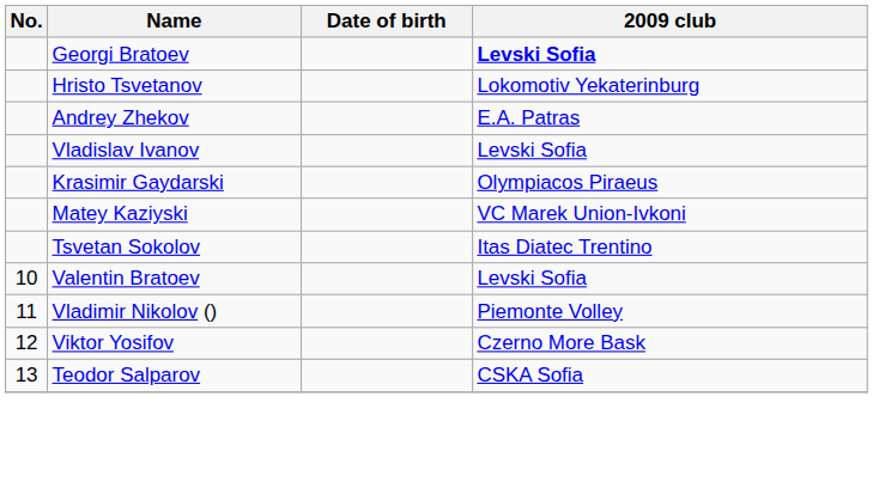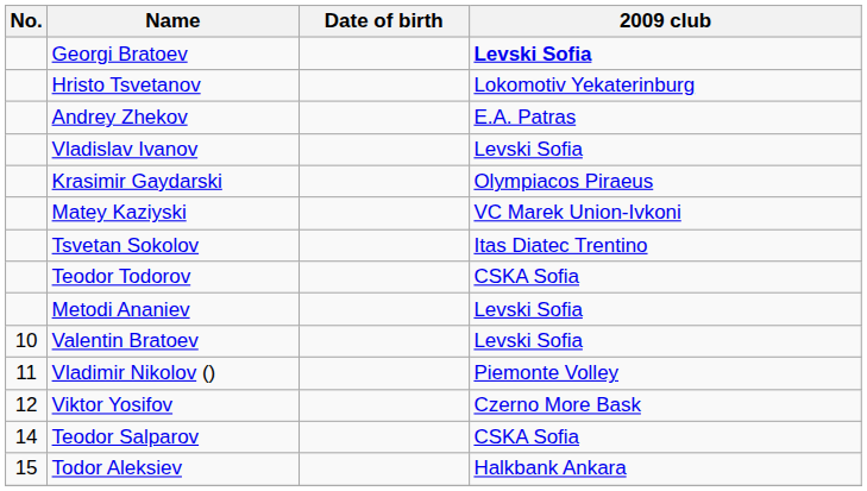 <table class="wikitable sortable" style="font-size:100%; text-align:center;">
 <tr>
 <th>No.</th>
 <th style="width:12em">Name</th>
 <th style="width:8em">Date of birth</th>
 <th style="width:19em">2009 club</th>
 </tr>
 <tr>
 <td></td>
 <td align=left><a href='#'>Georgi Bratoev</a></td>
 <td align=right></td>
 <td align=left><strong> <a href='#'>Levski Sofia</a></strong></td>
 </tr>
 <tr>
 <td></td>
 <td align=left><a href='#'>Hristo Tsvetanov</a></td>
 <td align=right></td>
 <td align=left> <a href='#'>Lokomotiv Yekaterinburg</a></td>
 </tr>
 <tr>
 <td></td>
 <td align=left><a href='#'>Andrey Zhekov</a></td>
 <td align=right></td>
 <td align=left> <a href='#'>E.A. Patras</a></td>
 </tr>
 <tr>
 <td></td>
 <td align=left><a href='#'>Vladislav Ivanov</a></td>
 <td align=right></td>
 <td align=left> <a href='#'>Levski Sofia</a></td>
 </tr>
 <tr>
 <td></td>
 <td align=left><a href='#'>Krasimir Gaydarski</a></td>
 <td align=right></td>
 <td align=left> <a href='#'>Olympiacos Piraeus</a></td>
 </tr>
 <tr>
 <td></td>
 <td align=left><a href='#'>Matey Kaziyski</a></td>
 <td align=right></td>
 <td align=left> <a href='#'>VC Marek Union-Ivkoni</a></td>
 </tr>
 <tr>
 <td></td>
 <td align=left><a href='#'>Tsvetan Sokolov</a></td>
 <td align=right></td>
 <td align=left> <a href='#'>Itas Diatec Trentino</a></td>
 </tr>
 <tr>
+<td></td>
+<td align=left><a href='#'>Teodor Todorov</a></td>
+<td align=right></td>
+<td align=left> <a href='#'>CSKA Sofia</a></td>
+</tr>
+<tr>
+<td></td>
+<td align=left><a href='#'>Metodi Ananiev</a></td>
+<td align=right></td>
+<td align=left> <a href='#'>Levski Sofia</a></td>
+</tr>
+<tr>
 <td>10</td>
 <td align=left><a href='#'>Valentin Bratoev</a></td>
 <td align=right></td>
 <td align=left> <a href='#'>Levski Sofia</a></td>
 </tr>
 <tr>
 <td>11</td>
 <td align=left><a href='#'>Vladimir Nikolov</a> ()</td>
 <td align=right></td>
 <td align=left> <a href='#'>Piemonte Volley</a></td>
 </tr>
 <tr>
 <td>12</td>
 <td align=left><a href='#'>Viktor Yosifov</a></td>
 <td align=right></td>
 <td align=left> <a href='#'>Czerno More Bask</a></td>
 </tr>
 <tr>
-<td>13</td>
+<td>14</td>
 <td align=left><a href='#'>Teodor Salparov</a></td>
 <td align=right></td>
 <td align=left> <a href='#'>CSKA Sofia</a></td>
 </tr>
 <tr>
+<td>15</td>
+<td align=left><a href='#'>Todor Aleksiev</a></td>
+<td align=right></td>
+<td align=left> <a href='#'>Halkbank Ankara</a></td>
+</tr>
+<tr>
 </tr>
 </table>
